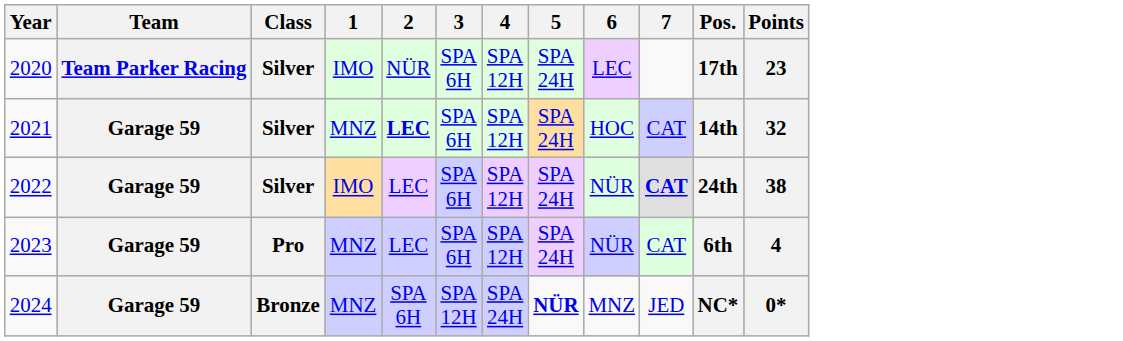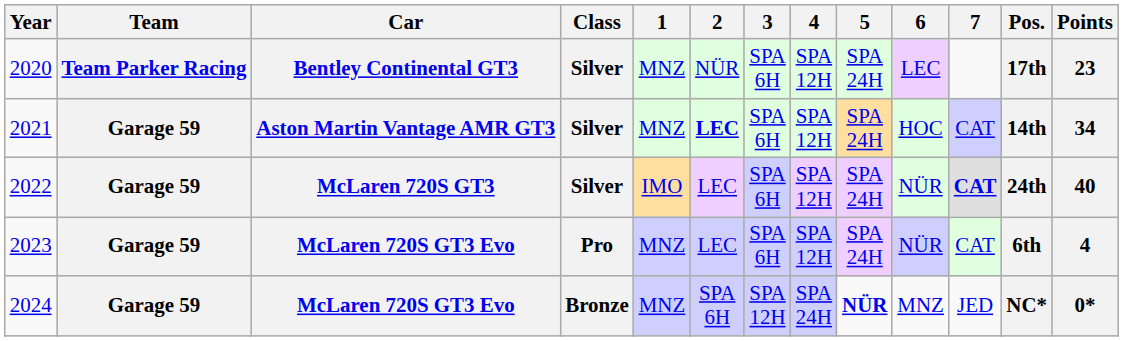 <table class="wikitable" border="1" style="text-align:center; font-size:85%;">
 <tr>
 <th>Year</th>
 <th>Team</th>
+<th>Car</th>
 <th>Class</th>
 <th>1</th>
 <th>2</th>
 <th>3</th>
 <th>4</th>
 <th>5</th>
 <th>6</th>
 <th>7</th>
 <th>Pos.</th>
 <th>Points</th>
 </tr>
 <tr>
 <td><a href='#'>2020</a></td>
 <th nowrap><a href='#'>Team Parker Racing</a></th>
+<th nowrap><a href='#'>Bentley Continental GT3</a></th>
 <th>Silver</th>
-<td style="background:#DFFFDF;"><a href='#'>IMO</a><br></td>
+<td style="background:#DFFFDF;"><a href='#'>MNZ</a><br></td>
 <td style="background:#DFFFDF;"><a href='#'>NÜR</a><br></td>
 <td style="background:#DFFFDF;"><a href='#'>SPA<br>6H</a><br></td>
 <td style="background:#DFFFDF;"><a href='#'>SPA<br>12H</a><br></td>
 <td style="background:#DFFFDF;"><a href='#'>SPA<br>24H</a><br></td>
 <td style="background:#EFCFFF;"><a href='#'>LEC</a><br></td>
 <td></td>
 <th>17th</th>
 <th>23</th>
 </tr>
 <tr>
 <td><a href='#'>2021</a></td>
 <th>Garage 59</th>
+<th nowrap><a href='#'>Aston Martin Vantage AMR GT3</a></th>
 <th>Silver</th>
 <td style="background:#DFFFDF;"><a href='#'>MNZ</a><br></td>
 <td style="background:#DFFFDF;"><strong><a href='#'>LEC</a></strong><br></td>
 <td style="background:#DFFFDF;"><a href='#'>SPA<br>6H</a><br></td>
 <td style="background:#DFFFDF;"><a href='#'>SPA<br>12H</a><br></td>
 <td style="background:#FFDF9F;"><a href='#'>SPA<br>24H</a><br></td>
 <td style="background:#DFFFDF;"><a href='#'>HOC</a><br></td>
 <td style="background:#CFCFFF;"><a href='#'>CAT</a><br></td>
 <th>14th</th>
-<th>32</th>
+<th>34</th>
 </tr>
 <tr>
 <td><a href='#'>2022</a></td>
 <th>Garage 59</th>
+<th><a href='#'>McLaren 720S GT3</a></th>
 <th>Silver</th>
 <td style="background:#FFDF9F;"><a href='#'>IMO</a><br></td>
 <td style="background:#EFCFFF;"><a href='#'>LEC</a><br></td>
 <td style="background:#CFCFFF;"><a href='#'>SPA<br>6H</a><br></td>
 <td style="background:#EFCFFF;"><a href='#'>SPA<br>12H</a><br></td>
 <td style="background:#EFCFFF;"><a href='#'>SPA<br>24H</a><br></td>
 <td style="background:#DFFFDF;"><a href='#'>NÜR</a><br></td>
 <td style="background:#DFDFDF;"><strong><a href='#'>CAT</a></strong><br></td>
 <th>24th</th>
-<th>38</th>
+<th>40</th>
 </tr>
 <tr>
 <td><a href='#'>2023</a></td>
 <th>Garage 59</th>
+<th><a href='#'>McLaren 720S GT3 Evo</a></th>
 <th>Pro</th>
 <td style="background:#CFCFFF;"><a href='#'>MNZ</a><br></td>
 <td style="background:#CFCFFF;"><a href='#'>LEC</a><br></td>
 <td style="background:#CFCFFF;"><a href='#'>SPA<br>6H</a><br></td>
 <td style="background:#CFCFFF;"><a href='#'>SPA<br>12H</a><br></td>
 <td style="background:#EFCFFF;"><a href='#'>SPA<br>24H</a><br></td>
 <td style="background:#CFCFFF;"><a href='#'>NÜR</a><br></td>
 <td style="background:#DFFFDF;"><a href='#'>CAT</a><br></td>
 <th>6th</th>
 <th>4</th>
 </tr>
 <tr>
 <td><a href='#'>2024</a></td>
 <th nowrap>Garage 59</th>
+<th nowrap><a href='#'>McLaren 720S GT3 Evo</a></th>
 <th>Bronze</th>
 <td style="background:#CFCFFF;"><a href='#'>MNZ</a><br></td>
 <td style="background:#CFCFFF;"><a href='#'>SPA<br>6H</a><br></td>
 <td style="background:#CFCFFF;"><a href='#'>SPA<br>12H</a><br></td>
 <td style="background:#CFCFFF;"><a href='#'>SPA<br>24H</a><br></td>
 <td style="background:#;"><strong><a href='#'>NÜR</a><br></strong></td>
 <td style="background:#;"><a href='#'>MNZ</a><br></td>
 <td style="background:#;"><a href='#'>JED</a><br></td>
 <th>NC*</th>
 <th>0*</th>
 </tr>
 </table>
